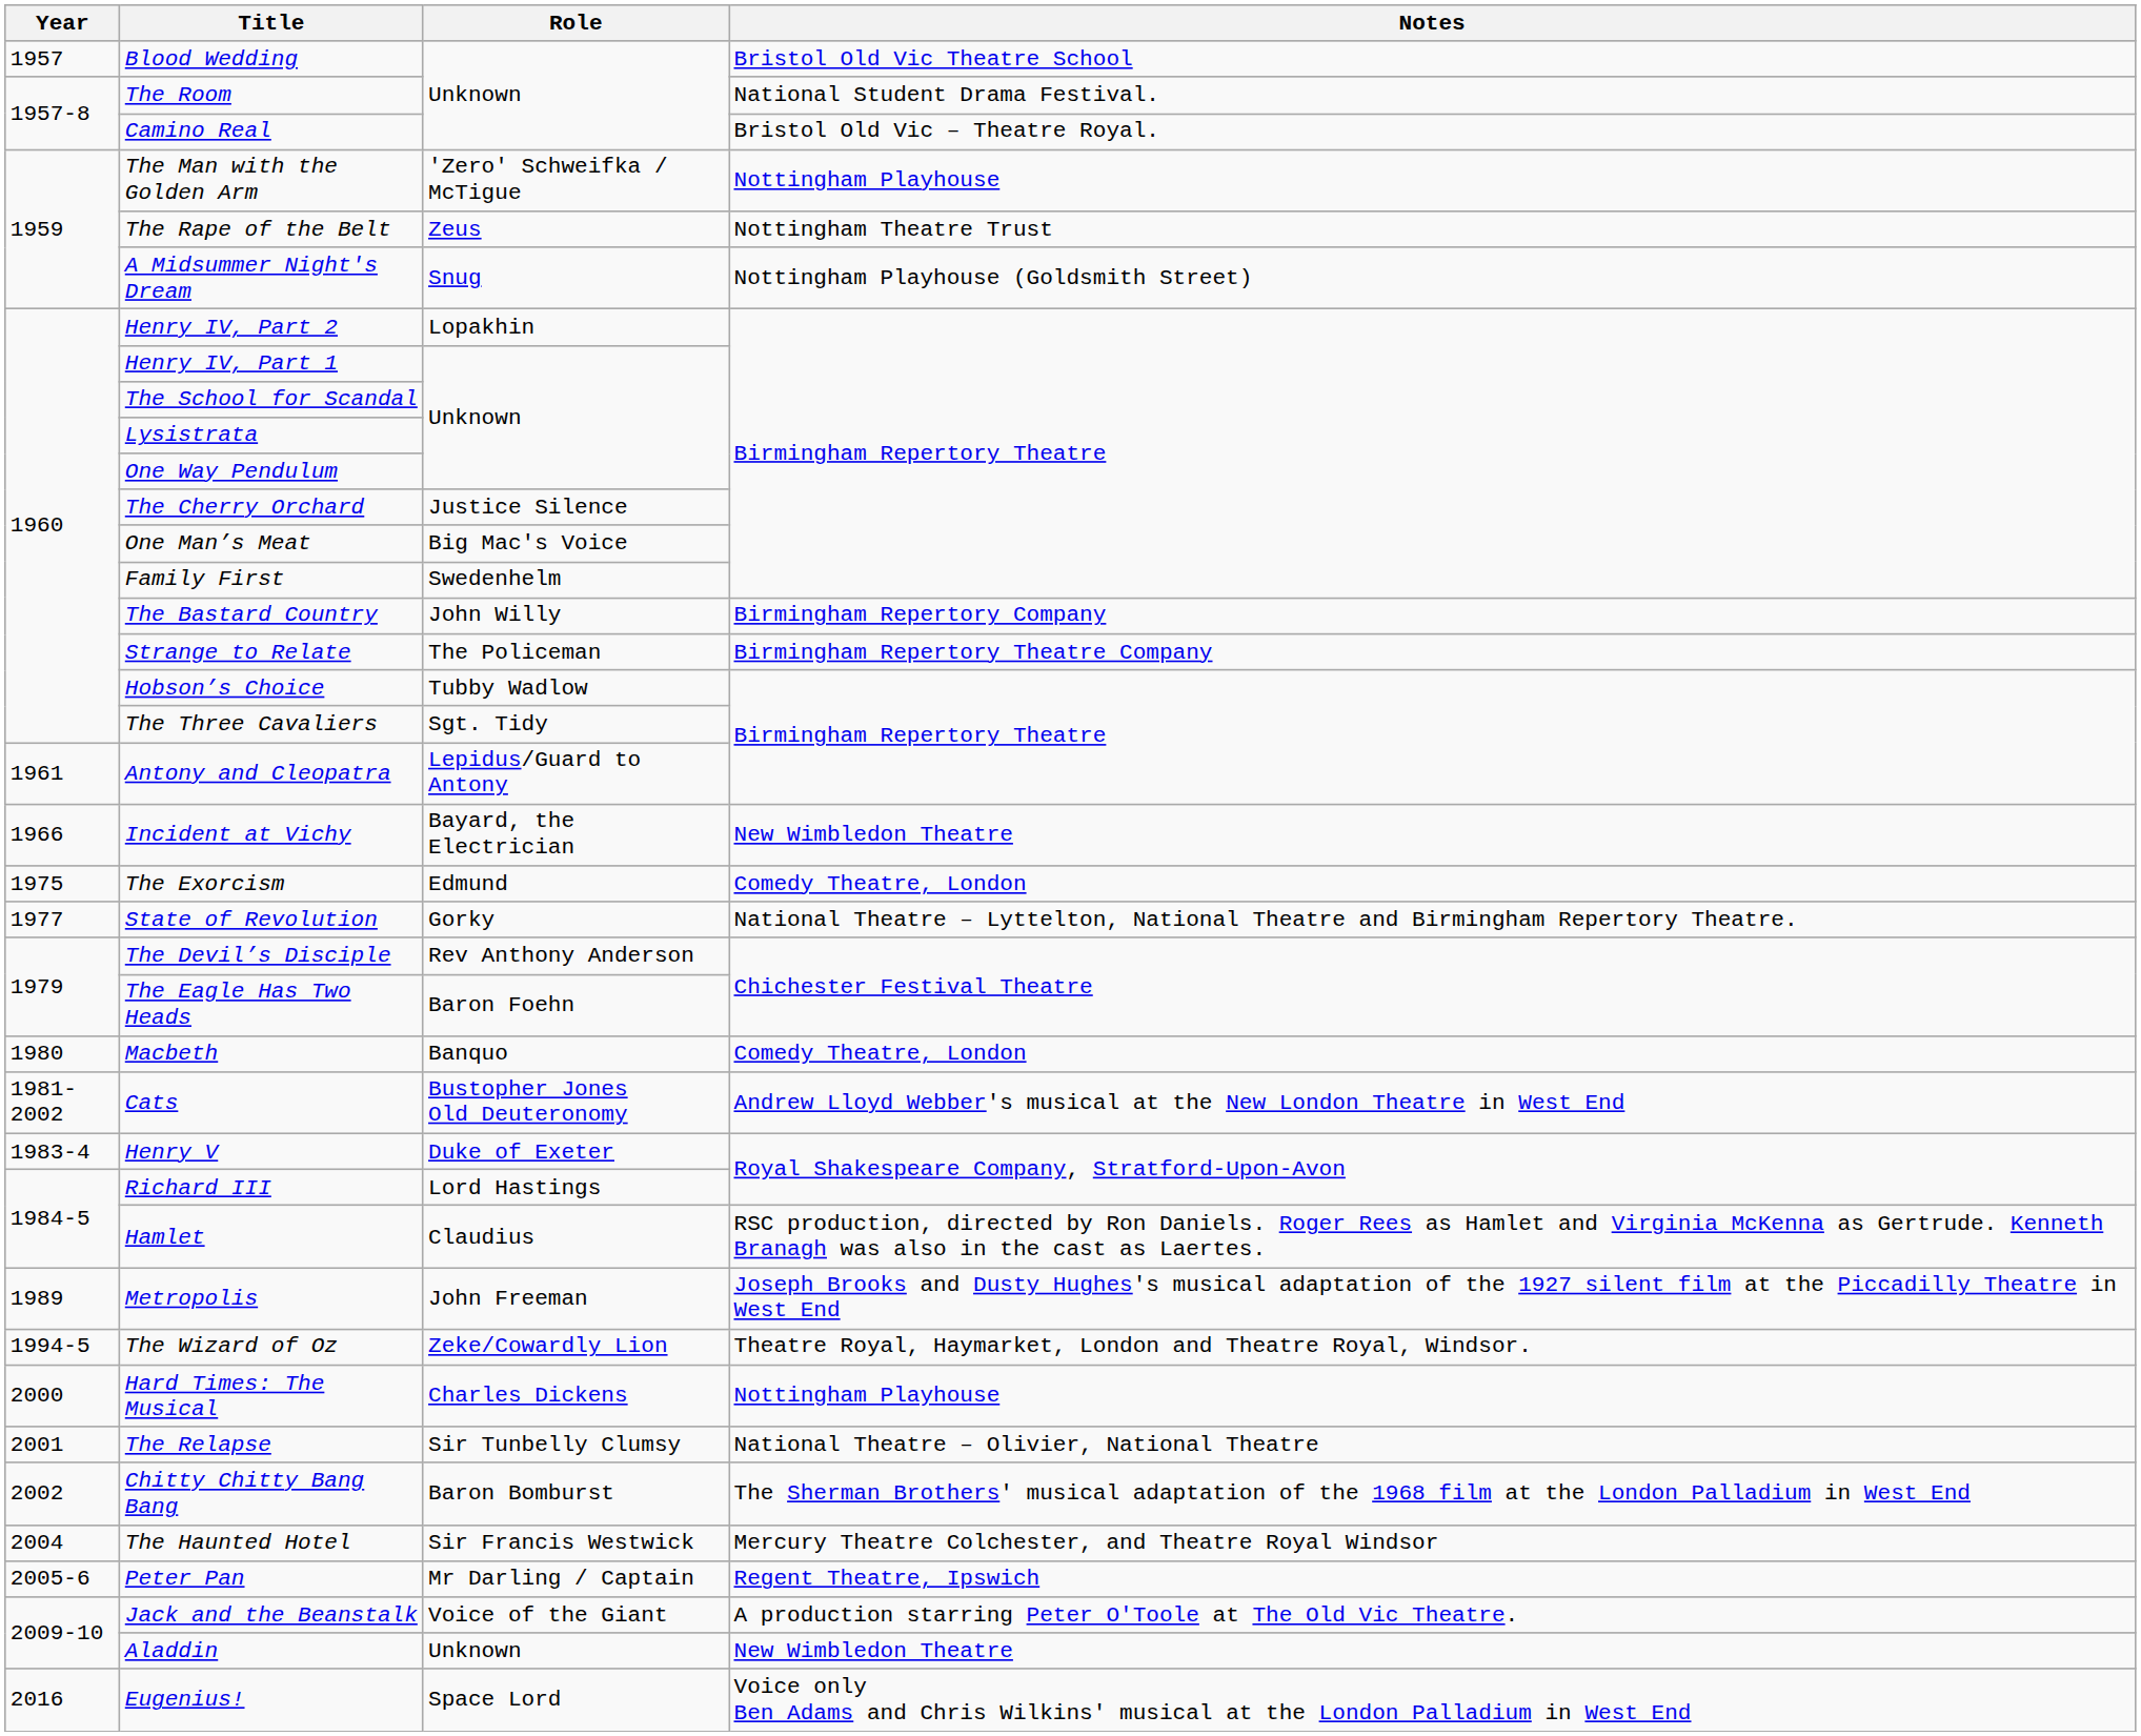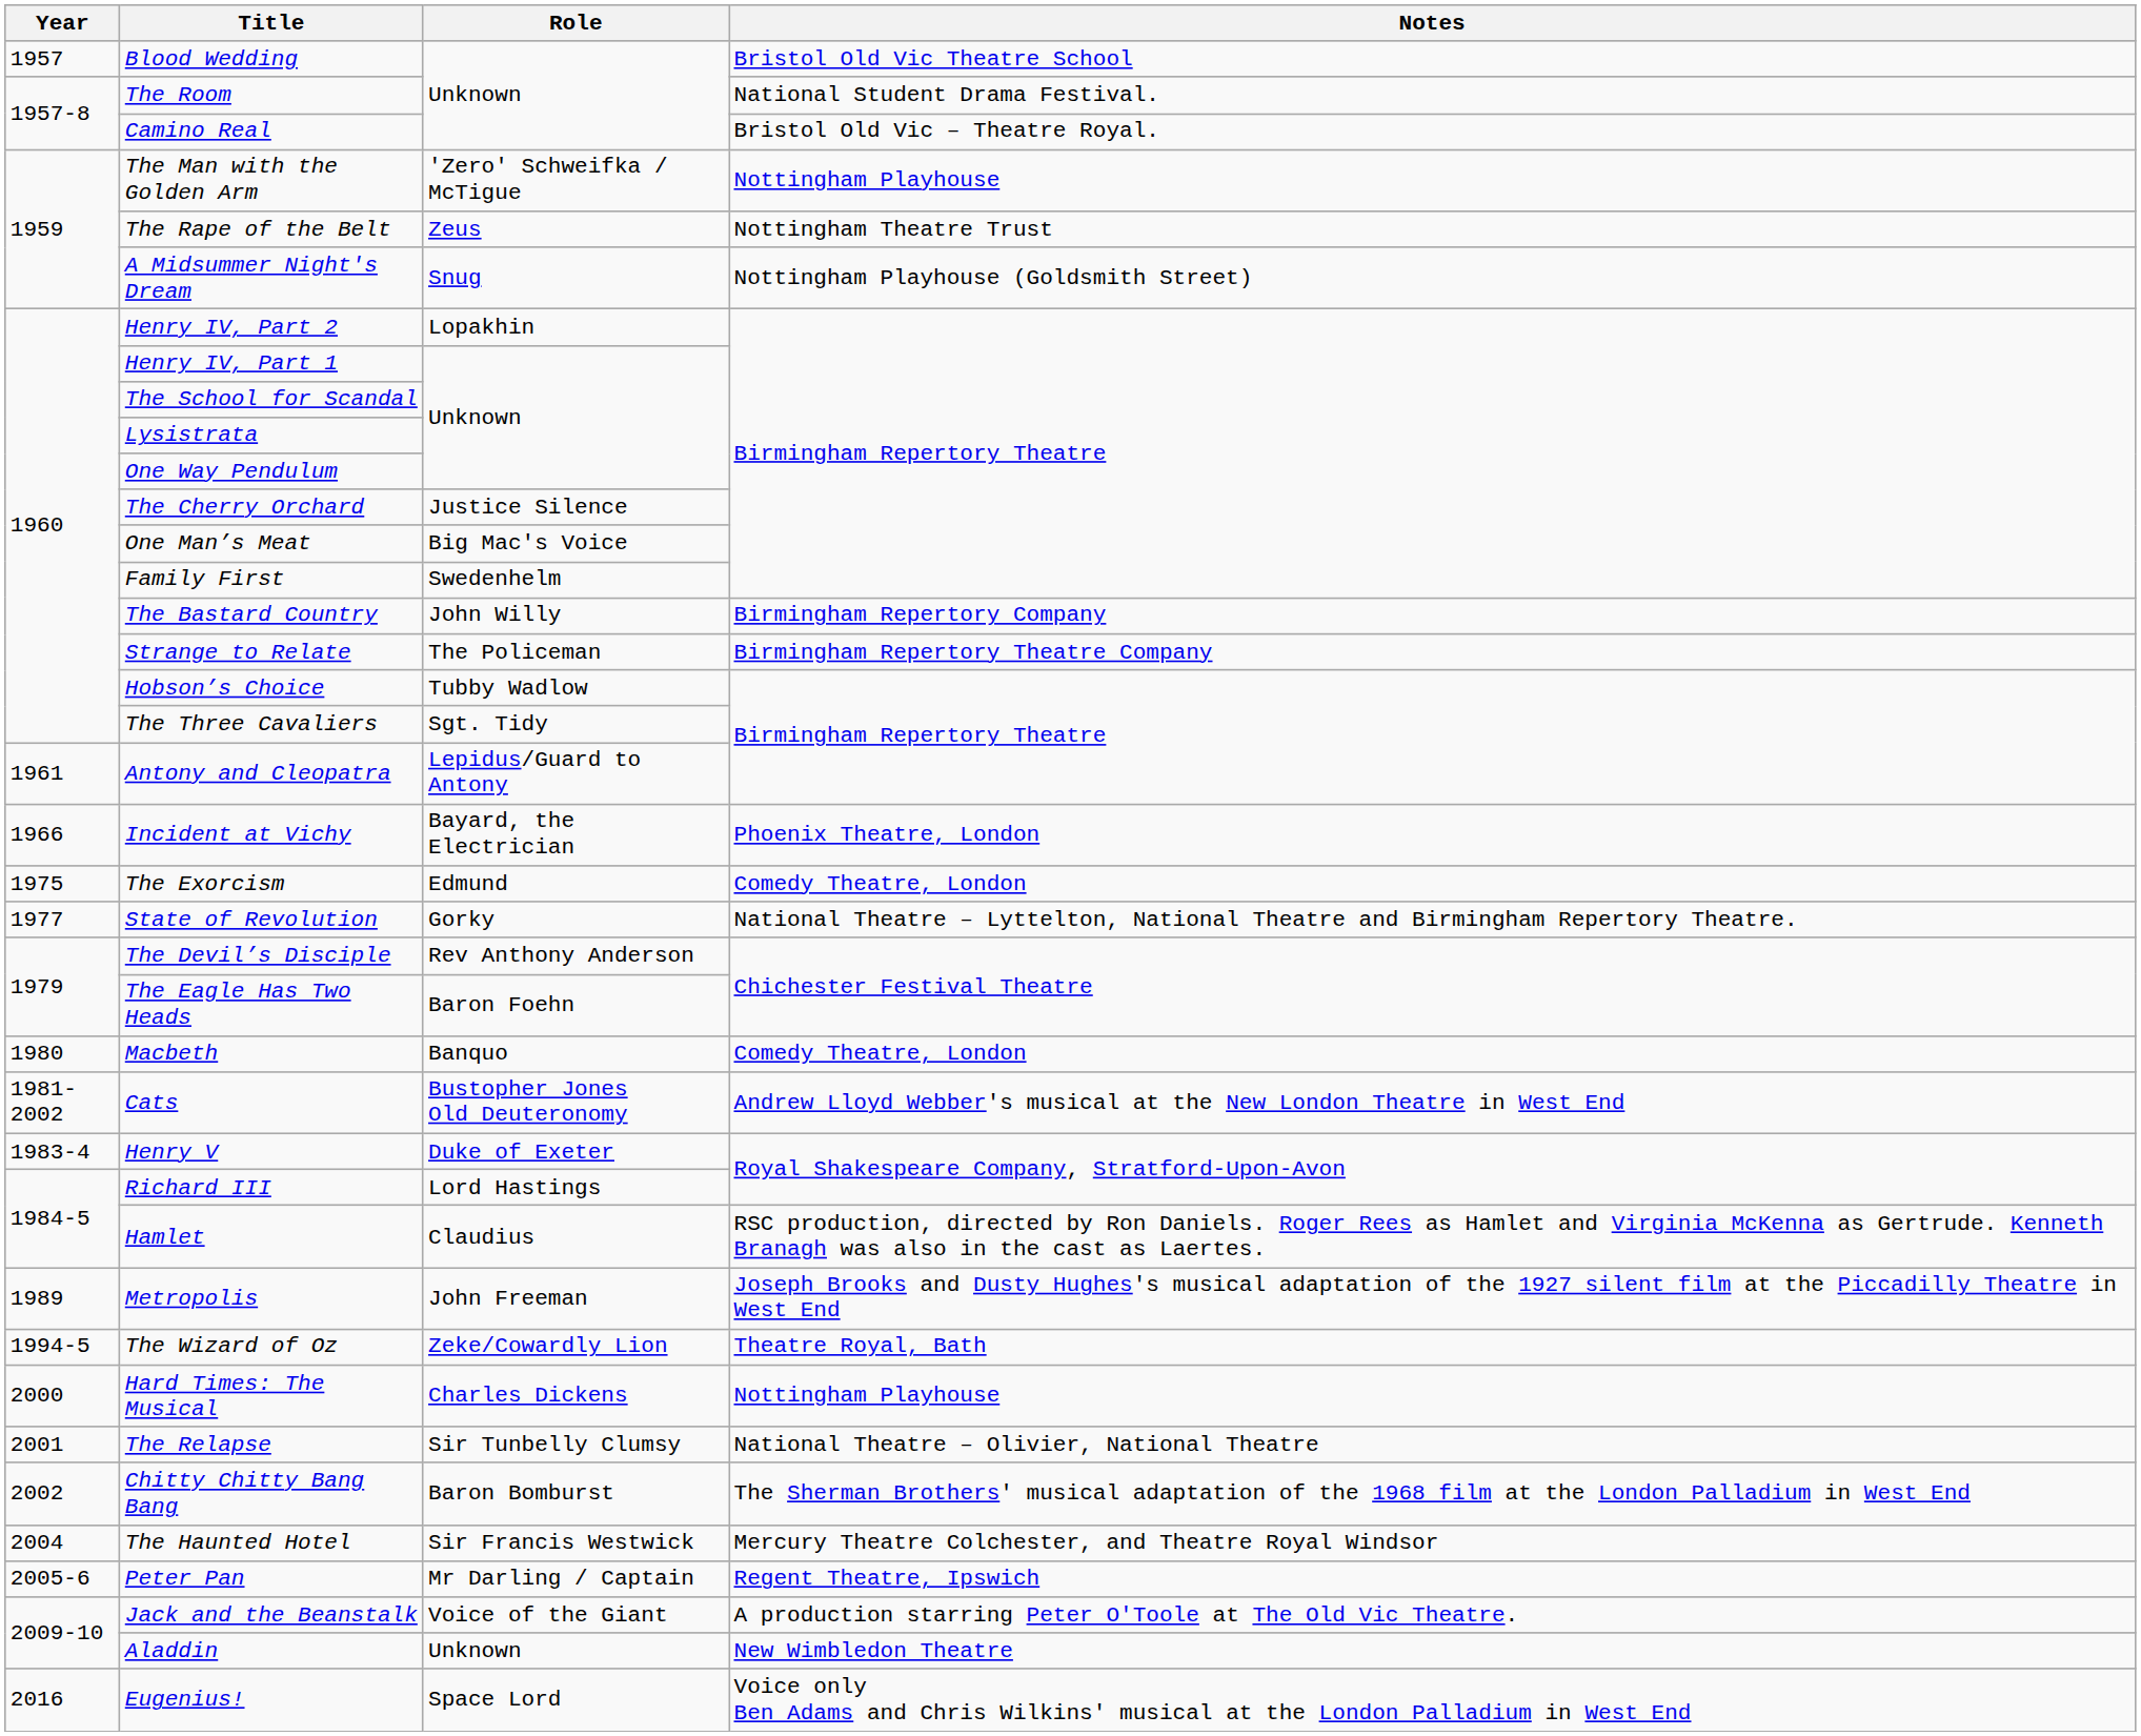 <table class="wikitable sortable">
 <tr>
 <th>Year</th>
 <th>Title</th>
 <th>Role</th>
 <th>Notes</th>
 </tr>
 <tr>
 <td>1957</td>
 <td><em><a href='#'>Blood Wedding</a></em></td>
 <td rowspan="3">Unknown</td>
 <td><a href='#'>Bristol Old Vic Theatre School</a></td>
 </tr>
 <tr>
 <td rowspan="2">1957-8</td>
 <td><a href='#'><em>The Room</em></a></td>
 <td>National Student Drama Festival.</td>
 </tr>
 <tr>
 <td><em><a href='#'>Camino Real</a></em></td>
 <td>Bristol Old Vic – Theatre Royal.</td>
 </tr>
 <tr>
 <td rowspan="3">1959</td>
 <td><em>The Man with the Golden Arm</em></td>
 <td>'Zero' Schweifka / McTigue</td>
 <td><a href='#'>Nottingham Playhouse</a></td>
 </tr>
 <tr>
 <td><em>The Rape of the Belt</em></td>
 <td><a href='#'>Zeus</a></td>
 <td>Nottingham Theatre Trust</td>
 </tr>
 <tr>
 <td><em><a href='#'>A Midsummer Night's Dream</a></em></td>
 <td><a href='#'>Snug</a></td>
 <td>Nottingham Playhouse (Goldsmith Street)</td>
 </tr>
 <tr>
 <td rowspan="12">1960</td>
 <td><em><a href='#'>Henry IV, Part 2</a></em></td>
 <td>Lopakhin</td>
 <td rowspan="8"><a href='#'>Birmingham Repertory Theatre</a></td>
 </tr>
 <tr>
 <td><em><a href='#'>Henry IV, Part 1</a></em></td>
 <td rowspan="4">Unknown</td>
 </tr>
 <tr>
 <td><em><a href='#'>The School for Scandal</a></em></td>
 </tr>
 <tr>
 <td><em><a href='#'>Lysistrata</a></em></td>
 </tr>
 <tr>
 <td><em><a href='#'>One Way Pendulum</a></em></td>
 </tr>
 <tr>
 <td><em><a href='#'>The Cherry Orchard</a></em></td>
 <td>Justice Silence</td>
 </tr>
 <tr>
 <td><em>One Man’s Meat</em></td>
 <td>Big Mac's Voice</td>
 </tr>
 <tr>
 <td><em>Family First</em></td>
 <td>Swedenhelm</td>
 </tr>
 <tr>
 <td><em><a href='#'>The Bastard Country</a></em></td>
 <td>John Willy</td>
 <td><a href='#'>Birmingham Repertory Company</a></td>
 </tr>
 <tr>
 <td><em><a href='#'>Strange to Relate</a></em></td>
 <td>The Policeman</td>
 <td><a href='#'>Birmingham Repertory Theatre Company</a></td>
 </tr>
 <tr>
 <td><em><a href='#'>Hobson’s Choice</a></em></td>
 <td>Tubby Wadlow</td>
 <td rowspan="3"><a href='#'>Birmingham Repertory Theatre</a></td>
 </tr>
 <tr>
 <td><em>The Three Cavaliers</em></td>
 <td>Sgt. Tidy</td>
 </tr>
 <tr>
 <td>1961</td>
 <td><em><a href='#'>Antony and Cleopatra</a></em></td>
 <td><a href='#'>Lepidus</a>/Guard to <a href='#'>Antony</a></td>
 </tr>
 <tr>
 <td>1966</td>
 <td><em><a href='#'>Incident at Vichy</a></em></td>
 <td>Bayard, the Electrician</td>
-<td><a href='#'>New Wimbledon Theatre</a></td>
+<td><a href='#'>Phoenix Theatre, London</a></td>
 </tr>
 <tr>
 <td>1975</td>
 <td><em>The Exorcism</em></td>
 <td>Edmund</td>
 <td><a href='#'>Comedy Theatre, London</a></td>
 </tr>
 <tr>
 <td>1977</td>
 <td><em><a href='#'>State of Revolution</a></em></td>
 <td>Gorky</td>
 <td>National Theatre – Lyttelton, National Theatre and Birmingham Repertory Theatre.</td>
 </tr>
 <tr>
 <td rowspan="2">1979</td>
 <td><em><a href='#'>The Devil’s Disciple</a></em></td>
 <td>Rev Anthony Anderson</td>
 <td rowspan="2"><a href='#'>Chichester Festival Theatre</a></td>
 </tr>
 <tr>
 <td><em><a href='#'>The Eagle Has Two Heads</a></em></td>
 <td>Baron Foehn</td>
 </tr>
 <tr>
 <td>1980</td>
 <td><em><a href='#'>Macbeth</a></em></td>
 <td>Banquo</td>
 <td><a href='#'>Comedy Theatre, London</a></td>
 </tr>
 <tr>
 <td>1981-2002</td>
 <td><em><a href='#'>Cats</a></em></td>
 <td><a href='#'>Bustopher Jones</a><br><a href='#'>Old Deuteronomy</a></td>
 <td><a href='#'>Andrew Lloyd Webber</a>'s musical at the <a href='#'>New London Theatre</a> in <a href='#'>West End</a></td>
 </tr>
 <tr>
 <td>1983-4</td>
 <td><a href='#'><em>Henry V</em></a></td>
 <td><a href='#'>Duke of Exeter</a></td>
 <td rowspan="2"><a href='#'>Royal Shakespeare Company</a>, <a href='#'>Stratford-Upon-Avon</a></td>
 </tr>
 <tr>
 <td rowspan="2">1984-5</td>
 <td><a href='#'><em>Richard III</em></a></td>
 <td>Lord Hastings</td>
 </tr>
 <tr>
 <td><em><a href='#'>Hamlet</a></em></td>
 <td>Claudius</td>
 <td>RSC production, directed by Ron Daniels. <a href='#'>Roger Rees</a> as Hamlet and <a href='#'>Virginia McKenna</a> as Gertrude. <a href='#'>Kenneth Branagh</a> was also in the cast as Laertes.</td>
 </tr>
 <tr>
 <td>1989</td>
 <td><em><a href='#'>Metropolis</a></em></td>
 <td>John Freeman</td>
 <td><a href='#'>Joseph Brooks</a> and <a href='#'>Dusty Hughes</a>'s musical adaptation of the <a href='#'>1927 silent film</a> at the <a href='#'>Piccadilly Theatre</a> in <a href='#'>West End</a></td>
 </tr>
 <tr>
 <td>1994-5</td>
 <td><em>The Wizard of Oz</em></td>
 <td><a href='#'>Zeke/Cowardly Lion</a></td>
-<td>Theatre Royal, Haymarket, London and Theatre Royal, Windsor.</td>
+<td><a href='#'>Theatre Royal, Bath</a></td>
 </tr>
 <tr>
 <td>2000</td>
 <td><em><a href='#'>Hard Times: The Musical</a></em></td>
 <td><a href='#'>Charles Dickens</a></td>
 <td><a href='#'>Nottingham Playhouse</a></td>
 </tr>
 <tr>
 <td>2001</td>
 <td><em><a href='#'>The Relapse</a></em></td>
 <td>Sir Tunbelly Clumsy</td>
 <td>National Theatre – Olivier, National Theatre</td>
 </tr>
 <tr>
 <td>2002</td>
 <td><em><a href='#'>Chitty Chitty Bang Bang</a></em></td>
 <td>Baron Bomburst</td>
 <td>The <a href='#'>Sherman Brothers</a>' musical adaptation of the <a href='#'>1968 film</a> at the <a href='#'>London Palladium</a> in <a href='#'>West End</a></td>
 </tr>
 <tr>
 <td>2004</td>
 <td><em>The Haunted Hotel</em></td>
 <td>Sir Francis Westwick</td>
 <td>Mercury Theatre Colchester, and Theatre Royal Windsor</td>
 </tr>
 <tr>
 <td>2005-6</td>
 <td><em><a href='#'>Peter Pan</a></em></td>
 <td>Mr Darling / Captain</td>
 <td><a href='#'>Regent Theatre, Ipswich</a></td>
 </tr>
 <tr>
 <td rowspan="2">2009-10</td>
 <td><em><a href='#'>Jack and the Beanstalk</a></em></td>
 <td>Voice of the Giant</td>
 <td>A production starring <a href='#'>Peter O'Toole</a> at <a href='#'>The Old Vic Theatre</a>.</td>
 </tr>
 <tr>
 <td><em><a href='#'>Aladdin</a></em></td>
 <td>Unknown</td>
 <td><a href='#'>New Wimbledon Theatre</a></td>
 </tr>
 <tr>
 <td>2016</td>
 <td><em><a href='#'>Eugenius!</a></em></td>
 <td>Space Lord</td>
 <td>Voice only<br><a href='#'>Ben Adams</a> and Chris Wilkins' musical at the <a href='#'>London Palladium</a> in <a href='#'>West End</a></td>
 </tr>
 </table>
